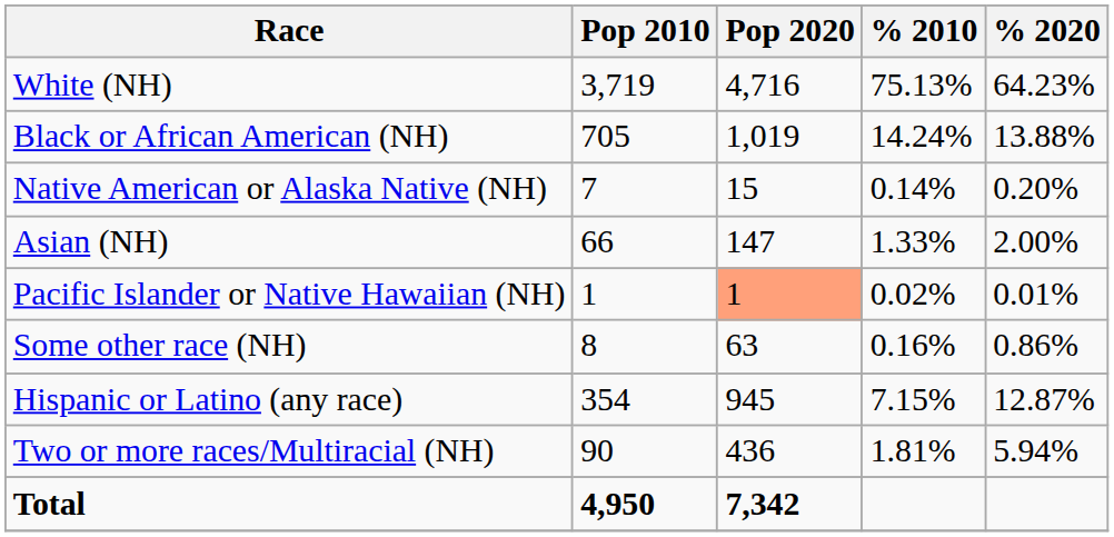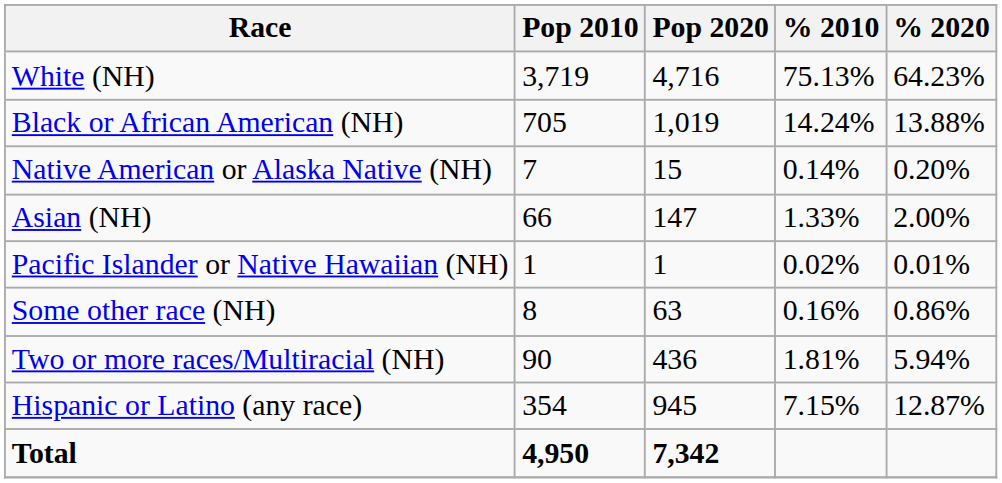 <table class="wikitable">
 <tr>
 <th>Race</th>
 <th>Pop 2010</th>
 <th>Pop 2020</th>
 <th>% 2010</th>
 <th>% 2020</th>
 </tr>
 <tr>
 <td><a href='#'>White</a> (NH)</td>
 <td>3,719</td>
 <td>4,716</td>
 <td>75.13%</td>
 <td>64.23%</td>
 </tr>
 <tr>
 <td><a href='#'>Black or African American</a> (NH)</td>
 <td>705</td>
 <td>1,019</td>
 <td>14.24%</td>
 <td>13.88%</td>
 </tr>
 <tr>
 <td><a href='#'>Native American</a> or <a href='#'>Alaska Native</a> (NH)</td>
 <td>7</td>
 <td>15</td>
 <td>0.14%</td>
 <td>0.20%</td>
 </tr>
 <tr>
 <td><a href='#'>Asian</a> (NH)</td>
 <td>66</td>
 <td>147</td>
 <td>1.33%</td>
 <td>2.00%</td>
 </tr>
 <tr>
 <td><a href='#'>Pacific Islander</a> or <a href='#'>Native Hawaiian</a> (NH)</td>
 <td>1</td>
-<td style="background: lightsalmon;">1</td>
+<td>1</td>
 <td>0.02%</td>
 <td>0.01%</td>
 </tr>
 <tr>
 <td><a href='#'>Some other race</a> (NH)</td>
 <td>8</td>
 <td>63</td>
 <td>0.16%</td>
 <td>0.86%</td>
 </tr>
 <tr>
+<td><a href='#'>Two or more races/Multiracial</a> (NH)</td>
+<td>90</td>
+<td>436</td>
+<td>1.81%</td>
+<td>5.94%</td>
+</tr>
+<tr>
 <td><a href='#'>Hispanic or Latino</a> (any race)</td>
 <td>354</td>
 <td>945</td>
 <td>7.15%</td>
 <td>12.87%</td>
-</tr>
-<tr>
-<td><a href='#'>Two or more races/Multiracial</a> (NH)</td>
-<td>90</td>
-<td>436</td>
-<td>1.81%</td>
-<td>5.94%</td>
 </tr>
 <tr>
 <td><strong>Total</strong></td>
 <td><strong>4,950</strong></td>
 <td><strong>7,342</strong></td>
 <td></td>
 <td></td>
 </tr>
 <tr>
 </tr>
 </table>
